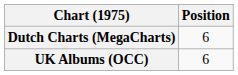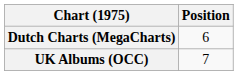 <table class="wikitable sortable plainrowheaders" style="text-align:center;">
 <tr>
 <th scope="col">Chart (1975)</th>
 <th scope="col">Position</th>
 </tr>
 <tr>
 <th scope="row">Dutch Charts (MegaCharts)</th>
 <td style="text-align:center;">6</td>
 </tr>
 <tr>
 <th scope="row">UK Albums (OCC)</th>
-<td>6</td>
+<td>7</td>
 </tr>
 </table>
